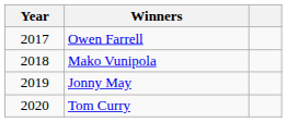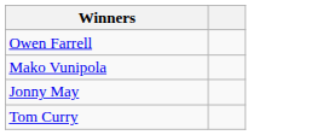 <table class="wikitable">
 <tr>
-<th width=60>Year</th>
 <th width=200>Winners</th>
 <th width=30></th>
 </tr>
 <tr>
-<td align=center>2017</td>
 <td><a href='#'>Owen Farrell</a></td>
 <td align=center></td>
 </tr>
 <tr>
-<td align=center>2018</td>
 <td><a href='#'>Mako Vunipola</a></td>
 <td align=center></td>
 </tr>
 <tr>
-<td align=center>2019</td>
 <td><a href='#'>Jonny May</a></td>
 <td align=center></td>
 </tr>
 <tr>
-<td align=center>2020</td>
 <td><a href='#'>Tom Curry</a></td>
 <td align=center></td>
 </tr>
 </table>
